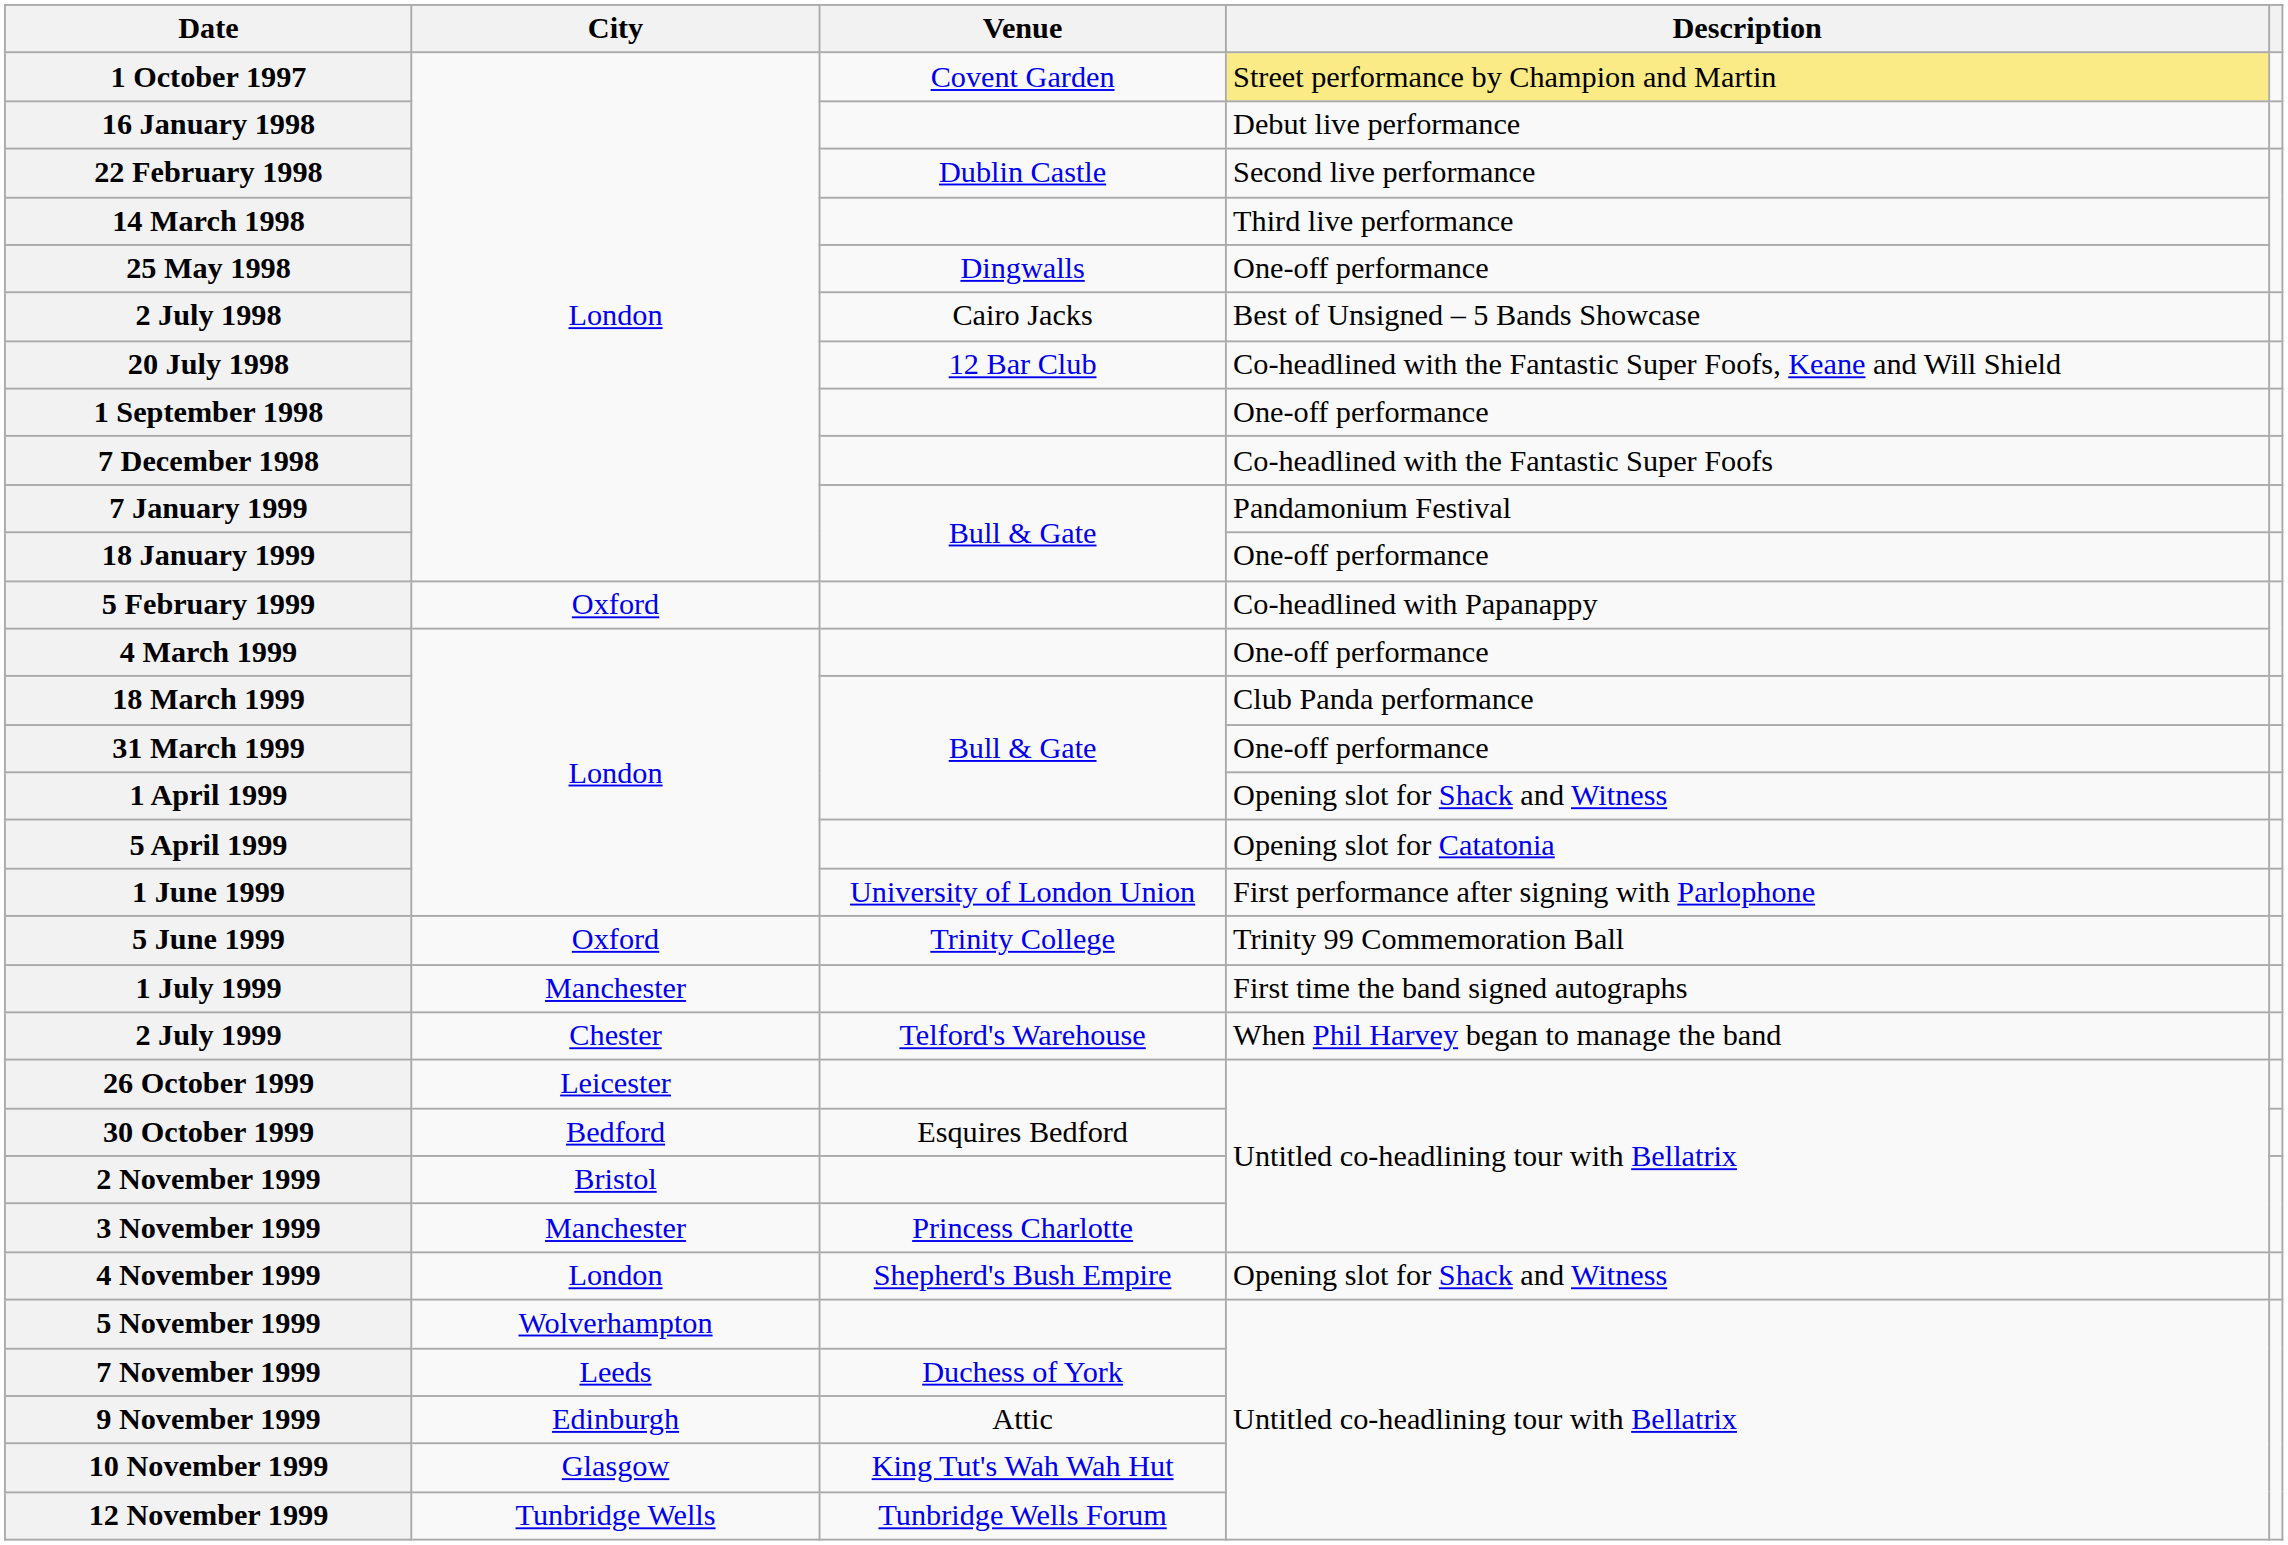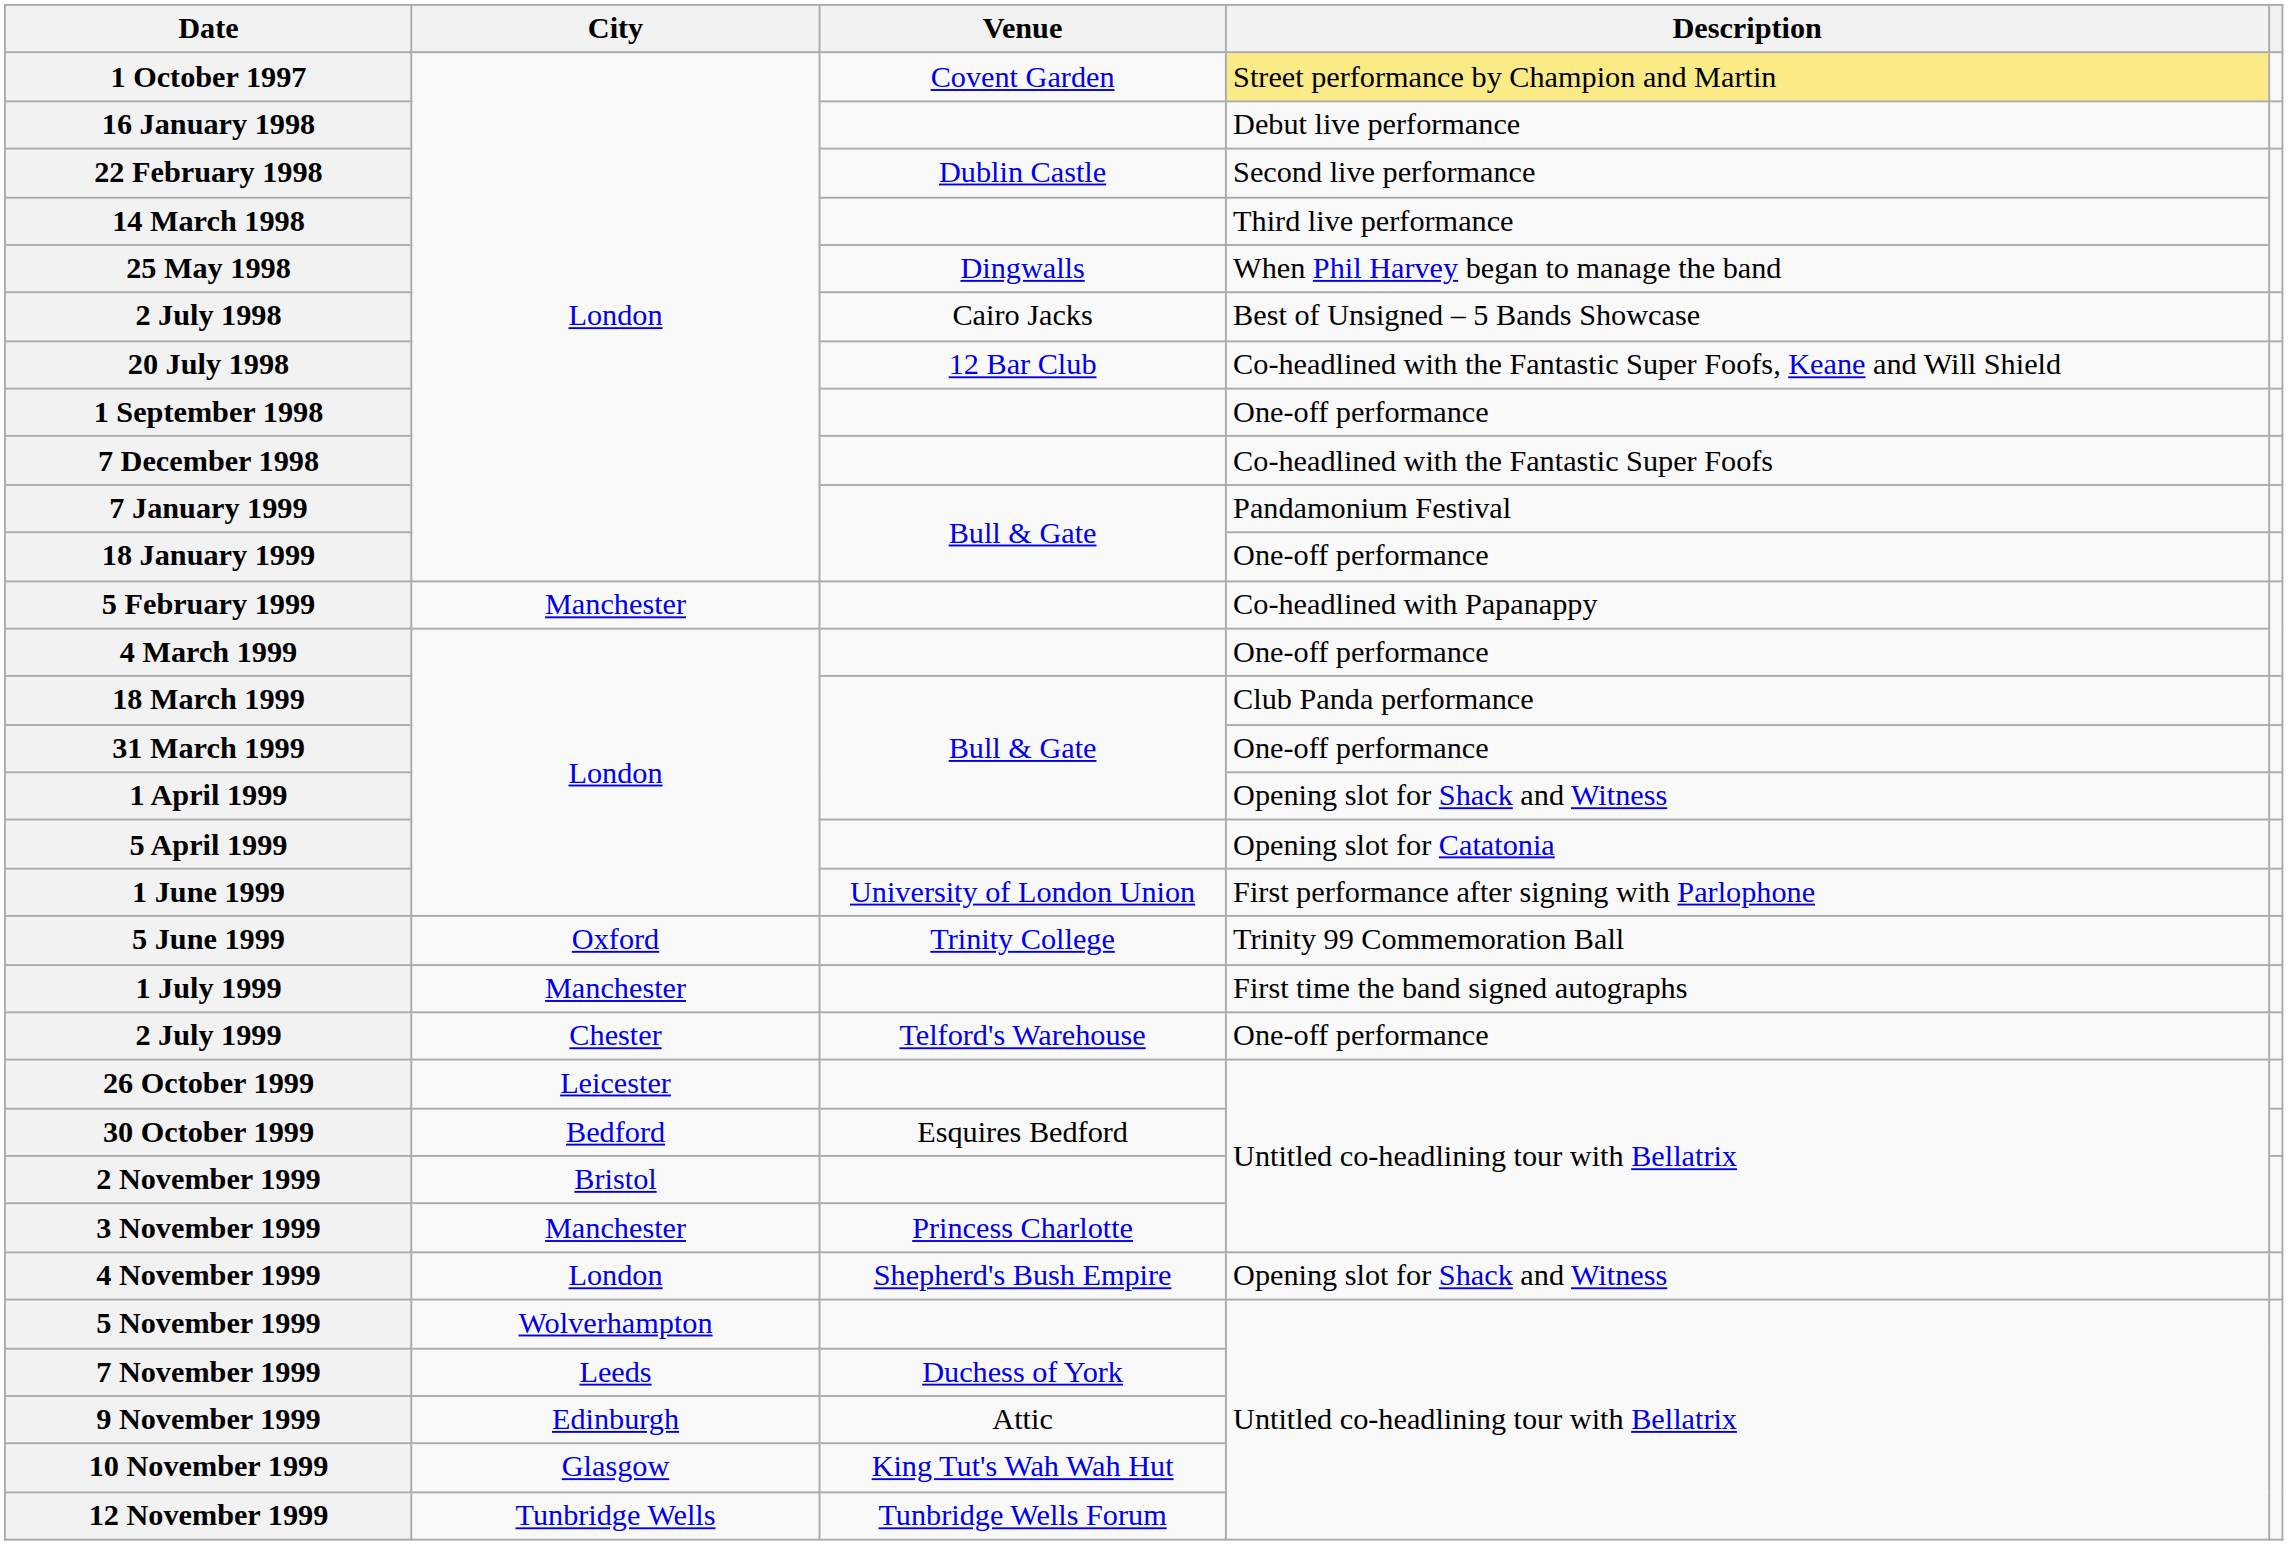 <table class="wikitable sortable plainrowheaders" style="text-align:center;">
 <tr>
 <th scope="col" style="width:13em;">Date</th>
 <th scope="col" style="width:13em;">City</th>
 <th scope="col" style="width:13em;">Venue</th>
 <th scope="col" style="width:34em;" class="unsortable">Description</th>
 <th scope="col" class="unsortable"></th>
 </tr>
 <tr>
 <th scope="row" style="text-align:center;">1 October 1997</th>
 <td rowspan="11"><a href='#'>London</a></td>
 <td><a href='#'>Covent Garden</a></td>
 <td style="text-align:left; background-color:#FAEB86;">Street performance by Champion and Martin </td>
 <td></td>
 </tr>
 <tr>
 <th scope="row" style="text-align:center;">16 January 1998</th>
 <td></td>
 <td style="text-align:left;">Debut live performance</td>
 <td></td>
 </tr>
 <tr>
 <th scope="row" style="text-align:center;">22 February 1998</th>
 <td><a href='#'>Dublin Castle</a></td>
 <td style="text-align:left;">Second live performance</td>
 <td rowspan="3"></td>
 </tr>
 <tr>
 <th scope="row" style="text-align:center;">14 March 1998</th>
 <td></td>
 <td style="text-align:left;">Third live performance</td>
 </tr>
 <tr>
 <th scope="row" style="text-align:center;">25 May 1998</th>
 <td><a href='#'>Dingwalls</a></td>
-<td style="text-align:left;">One-off performance</td>
+<td style="text-align:left;">When <a href='#'>Phil Harvey</a> began to manage the band</td>
 </tr>
 <tr>
 <th scope="row" style="text-align:center;">2 July 1998</th>
 <td>Cairo Jacks</td>
 <td style="text-align:left;">Best of Unsigned – 5 Bands Showcase</td>
 <td></td>
 </tr>
 <tr>
 <th scope="row" style="text-align:center;">20 July 1998</th>
 <td><a href='#'>12 Bar Club</a></td>
 <td style="text-align:left;">Co-headlined with the Fantastic Super Foofs, <a href='#'>Keane</a> and Will Shield</td>
 <td></td>
 </tr>
 <tr>
 <th scope="row" style="text-align:center;">1 September 1998</th>
 <td></td>
 <td style="text-align:left;">One-off performance</td>
 <td></td>
 </tr>
 <tr>
 <th scope="row" style="text-align:center;">7 December 1998</th>
 <td></td>
 <td style="text-align:left;">Co-headlined with the Fantastic Super Foofs</td>
 <td></td>
 </tr>
 <tr>
 <th scope="row" style="text-align:center;">7 January 1999</th>
 <td rowspan="2"><a href='#'>Bull & Gate</a></td>
 <td style="text-align:left;">Pandamonium Festival</td>
 <td></td>
 </tr>
 <tr>
 <th scope="row" style="text-align:center;">18 January 1999</th>
 <td style="text-align:left;">One-off performance</td>
 <td></td>
 </tr>
 <tr>
 <th scope="row" style="text-align:center;">5 February 1999</th>
-<td><a href='#'>Oxford</a></td>
+<td><a href='#'>Manchester</a></td>
 <td></td>
 <td style="text-align:left;">Co-headlined with Papanappy</td>
 <td rowspan="2"></td>
 </tr>
 <tr>
 <th scope="row" style="text-align:center;">4 March 1999</th>
 <td rowspan="6"><a href='#'>London</a></td>
 <td></td>
 <td style="text-align:left;">One-off performance</td>
 </tr>
 <tr>
 <th scope="row" style="text-align:center;">18 March 1999</th>
 <td rowspan="3"><a href='#'>Bull & Gate</a></td>
 <td style="text-align:left;">Club Panda performance</td>
 <td></td>
 </tr>
 <tr>
 <th scope="row" style="text-align:center;">31 March 1999</th>
 <td style="text-align:left;">One-off performance</td>
 <td></td>
 </tr>
 <tr>
 <th scope="row" style="text-align:center;">1 April 1999</th>
 <td style="text-align:left;">Opening slot for <a href='#'>Shack</a> and <a href='#'>Witness</a></td>
 <td></td>
 </tr>
 <tr>
 <th scope="row" style="text-align:center;">5 April 1999</th>
 <td></td>
 <td style="text-align:left;">Opening slot for <a href='#'>Catatonia</a></td>
 <td></td>
 </tr>
 <tr>
 <th scope="row" style="text-align:center;">1 June 1999</th>
 <td><a href='#'>University of London Union</a></td>
 <td style="text-align:left;">First performance after signing with <a href='#'>Parlophone</a></td>
 <td></td>
 </tr>
 <tr>
 <th scope="row" style="text-align:center;">5 June 1999</th>
 <td><a href='#'>Oxford</a></td>
 <td><a href='#'>Trinity College</a></td>
 <td style="text-align:left;">Trinity 99 Commemoration Ball</td>
 <td></td>
 </tr>
 <tr>
 <th scope="row" style="text-align:center;">1 July 1999</th>
 <td><a href='#'>Manchester</a></td>
 <td></td>
 <td style="text-align:left;">First time the band signed autographs</td>
 <td></td>
 </tr>
 <tr>
 <th scope="row" style="text-align:center;">2 July 1999</th>
 <td><a href='#'>Chester</a></td>
 <td><a href='#'>Telford's Warehouse</a></td>
-<td style="text-align:left;">When <a href='#'>Phil Harvey</a> began to manage the band</td>
+<td style="text-align:left;">One-off performance</td>
 <td></td>
 </tr>
 <tr>
 <th scope="row" style="text-align:center;">26 October 1999</th>
 <td><a href='#'>Leicester</a></td>
 <td></td>
 <td rowspan="4" style="text-align:left;">Untitled co-headlining tour with <a href='#'>Bellatrix</a></td>
 <td></td>
 </tr>
 <tr>
 <th scope="row" style="text-align:center;">30 October 1999</th>
 <td><a href='#'>Bedford</a></td>
 <td>Esquires Bedford</td>
 <td></td>
 </tr>
 <tr>
 <th scope="row" style="text-align:center;">2 November 1999</th>
 <td><a href='#'>Bristol</a></td>
 <td></td>
 <td rowspan="2"></td>
 </tr>
 <tr>
 <th scope="row" style="text-align:center;">3 November 1999</th>
 <td><a href='#'>Manchester</a></td>
 <td><a href='#'>Princess Charlotte</a></td>
 </tr>
 <tr>
 <th scope="row" style="text-align:center;">4 November 1999</th>
 <td><a href='#'>London</a></td>
 <td><a href='#'>Shepherd's Bush Empire</a></td>
 <td style="text-align:left;">Opening slot for <a href='#'>Shack</a> and <a href='#'>Witness</a></td>
 <td></td>
 </tr>
 <tr>
 <th scope="row" style="text-align:center;">5 November 1999</th>
 <td><a href='#'>Wolverhampton</a></td>
 <td></td>
 <td rowspan="5" style="text-align:left;">Untitled co-headlining tour with <a href='#'>Bellatrix</a></td>
 <td rowspan="5"></td>
 </tr>
 <tr>
 <th scope="row" style="text-align:center;">7 November 1999</th>
 <td><a href='#'>Leeds</a></td>
 <td><a href='#'>Duchess of York</a></td>
 </tr>
 <tr>
 <th scope="row" style="text-align:center;">9 November 1999</th>
 <td><a href='#'>Edinburgh</a></td>
 <td>Attic</td>
 </tr>
 <tr>
 <th scope="row" style="text-align:center;">10 November 1999</th>
 <td><a href='#'>Glasgow</a></td>
 <td><a href='#'>King Tut's Wah Wah Hut</a></td>
 </tr>
 <tr>
 <th scope="row" style="text-align:center;">12 November 1999</th>
 <td><a href='#'>Tunbridge Wells</a></td>
 <td><a href='#'>Tunbridge Wells Forum</a></td>
 </tr>
 </table>
